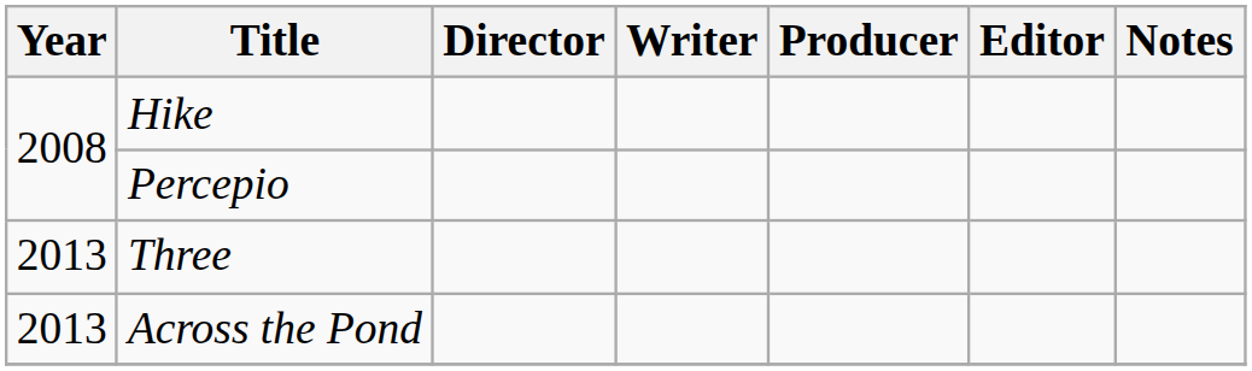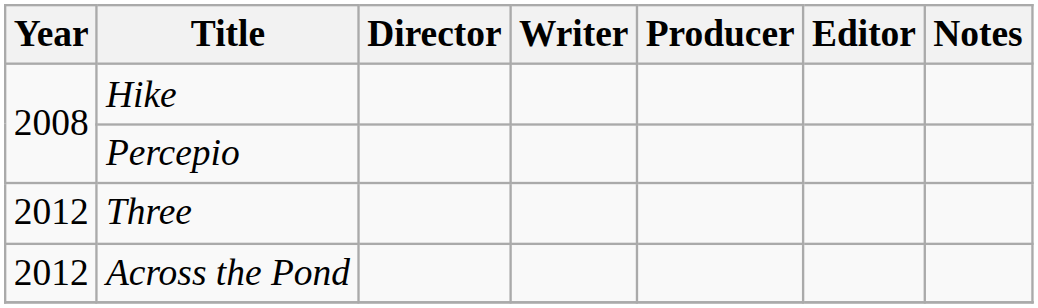 <table class="wikitable">
 <tr>
 <th>Year</th>
 <th>Title</th>
 <th>Director</th>
 <th>Writer</th>
 <th>Producer</th>
 <th>Editor</th>
 <th>Notes</th>
 </tr>
 <tr>
 <td rowspan=2>2008</td>
 <td><em>Hike</em></td>
 <td></td>
 <td></td>
 <td></td>
 <td></td>
 <td></td>
 </tr>
 <tr>
 <td><em>Percepio</em></td>
 <td></td>
 <td></td>
 <td></td>
 <td></td>
 <td></td>
 </tr>
 <tr>
-<td>2013</td>
+<td>2012</td>
 <td><em>Three</em></td>
 <td></td>
 <td></td>
 <td></td>
 <td></td>
 <td></td>
 </tr>
 <tr>
-<td>2013</td>
+<td>2012</td>
 <td><em>Across the Pond</em></td>
 <td></td>
 <td></td>
 <td></td>
 <td></td>
 <td></td>
 </tr>
 <tr>
 </tr>
 </table>
